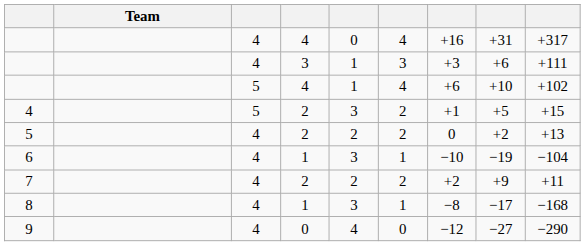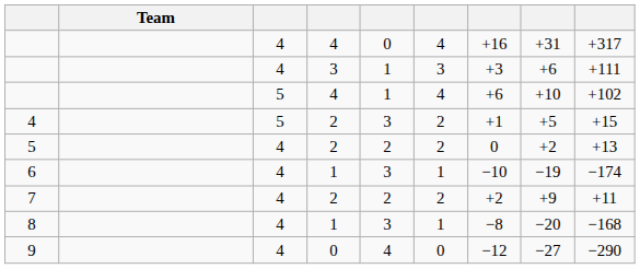 <table class=wikitable style="text-align:center;" width=620>
 <tr>
 <th width=5.5%></th>
 <th width=20%>Team</th>
 <th width=5.5%></th>
 <th width=5.5%></th>
 <th width=5.5%></th>
 <th width=5.5%></th>
 <th width=5.5%></th>
 <th width=5.5%></th>
 <th width=5.5%></th>
 </tr>
 <tr>
 <td></td>
 <td align="left"></td>
 <td>4</td>
 <td>4</td>
 <td>0</td>
 <td>4</td>
 <td>+16</td>
 <td>+31</td>
 <td>+317</td>
 </tr>
 <tr>
 <td></td>
 <td align="left"></td>
 <td>4</td>
 <td>3</td>
 <td>1</td>
 <td>3</td>
 <td>+3</td>
 <td>+6</td>
 <td>+111</td>
 </tr>
 <tr>
 <td rowspan="1"></td>
 <td align="left"></td>
 <td>5</td>
 <td>4</td>
 <td>1</td>
 <td>4</td>
 <td>+6</td>
 <td>+10</td>
 <td>+102</td>
 </tr>
 <tr>
 <td>4</td>
 <td align="left"></td>
 <td>5</td>
 <td>2</td>
 <td>3</td>
 <td>2</td>
 <td>+1</td>
 <td>+5</td>
 <td>+15</td>
 </tr>
 <tr>
 <td>5</td>
 <td align="left"></td>
 <td>4</td>
 <td>2</td>
 <td>2</td>
 <td>2</td>
 <td>0</td>
 <td>+2</td>
 <td>+13</td>
 </tr>
 <tr>
 <td>6</td>
 <td align="left"></td>
 <td>4</td>
 <td>1</td>
 <td>3</td>
 <td>1</td>
 <td>−10</td>
 <td>−19</td>
-<td>−104</td>
+<td>−174</td>
 </tr>
 <tr>
 <td>7</td>
 <td align="left"></td>
 <td>4</td>
 <td>2</td>
 <td>2</td>
 <td>2</td>
 <td>+2</td>
 <td>+9</td>
 <td>+11</td>
 </tr>
 <tr>
 <td>8</td>
 <td align="left"></td>
 <td>4</td>
 <td>1</td>
 <td>3</td>
 <td>1</td>
 <td>−8</td>
-<td>−17</td>
+<td>−20</td>
 <td>−168</td>
 </tr>
 <tr>
 <td>9</td>
 <td align="left"></td>
 <td>4</td>
 <td>0</td>
 <td>4</td>
 <td>0</td>
 <td>−12</td>
 <td>−27</td>
 <td>−290</td>
 </tr>
 </table>
